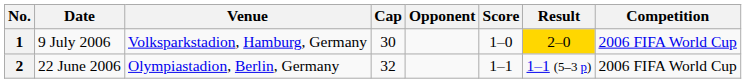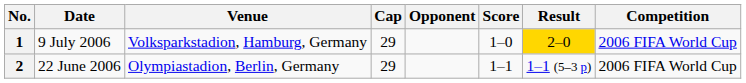 <table class="wikitable plainrowheaders sortable">
 <tr>
 <th scope=col>No.</th>
 <th scope=col data-sort-type=date>Date</th>
 <th scope=col>Venue</th>
 <th scope=col>Cap</th>
 <th scope=col>Opponent</th>
 <th scope=col>Score</th>
 <th scope=col>Result</th>
 <th scope=col>Competition</th>
 </tr>
 <tr>
 <th scope=row>1</th>
 <td>9 July 2006</td>
 <td><a href='#'>Volksparkstadion</a>, <a href='#'>Hamburg</a>, Germany</td>
-<td align=center>30</td>
+<td align=center>29</td>
 <td></td>
 <td align=center>1–0</td>
 <td align=center style="background: gold;">2–0</td>
 <td><a href='#'>2006 FIFA World Cup</a></td>
 </tr>
 <tr>
 <th scope=row>2</th>
 <td>22 June 2006</td>
 <td><a href='#'>Olympiastadion</a>, <a href='#'>Berlin</a>, Germany</td>
-<td align=center>32</td>
+<td align=center>29</td>
 <td></td>
 <td align=center>1–1</td>
 <td align=center><a href='#'>1–1</a> <small>(5–3 <a href='#'>p</a>)</small></td>
 <td>2006 FIFA World Cup</td>
 </tr>
 </table>
